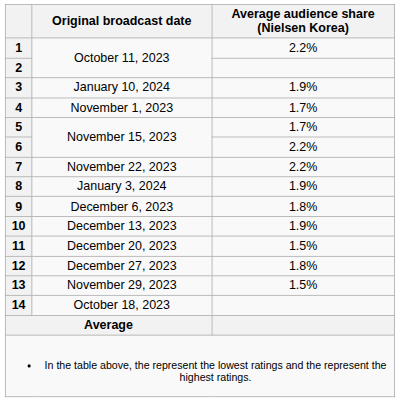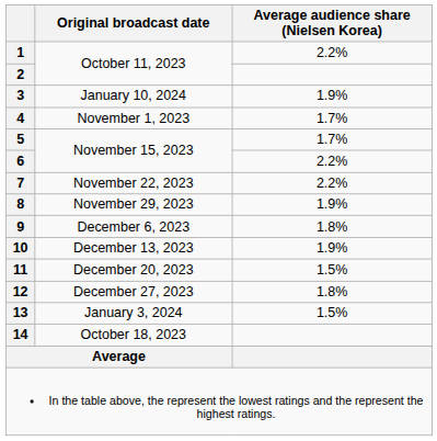 <table class="wikitable" style="margin-left:auto; margin-right:auto; width:500px; text-align:center">
 <tr>
 <th scope="col"></th>
 <th scope="col">Original broadcast date</th>
 <th scope="col">Average audience share<br>(Nielsen Korea)</th>
 </tr>
 <tr>
 <th scope="row">1</th>
 <td rowspan="2">October 11, 2023</td>
 <td>2.2% </td>
 </tr>
 <tr>
 <th scope="row">2</th>
 <td><strong></strong> </td>
 </tr>
 <tr>
 <th scope="row">3</th>
 <td>January 10, 2024</td>
 <td>1.9% </td>
 </tr>
 <tr>
 <th scope="row">4</th>
 <td>November 1, 2023</td>
 <td>1.7% </td>
 </tr>
 <tr>
 <th scope="row">5</th>
 <td rowspan="2">November 15, 2023</td>
 <td>1.7% </td>
 </tr>
 <tr>
 <th scope="row">6</th>
 <td>2.2% </td>
 </tr>
 <tr>
 <th scope="row">7</th>
 <td>November 22, 2023</td>
 <td>2.2% </td>
 </tr>
 <tr>
 <th scope="row">8</th>
-<td>January 3, 2024</td>
+<td>November 29, 2023</td>
 <td>1.9% </td>
 </tr>
 <tr>
 <th scope="row">9</th>
 <td>December 6, 2023</td>
 <td>1.8% </td>
 </tr>
 <tr>
 <th scope="row">10</th>
 <td>December 13, 2023</td>
 <td>1.9% </td>
 </tr>
 <tr>
 <th scope="row">11</th>
 <td>December 20, 2023</td>
 <td>1.5% </td>
 </tr>
 <tr>
 <th scope="row">12</th>
 <td>December 27, 2023</td>
 <td>1.8% </td>
 </tr>
 <tr>
 <th scope="row">13</th>
-<td>November 29, 2023</td>
+<td>January 3, 2024</td>
 <td>1.5% </td>
 </tr>
 <tr>
 <th scope="row">14</th>
 <td>October 18, 2023</td>
 <td><strong></strong> </td>
 </tr>
 <tr>
 <th colspan="2">Average</th>
 <th></th>
 </tr>
 <tr>
 <td colspan="3" style="font-size:85%"><br><ul><li>In the table above, the <strong></strong> represent the lowest ratings and the <strong></strong> represent the highest ratings.</li></ul></td>
 </tr>
 </table>
